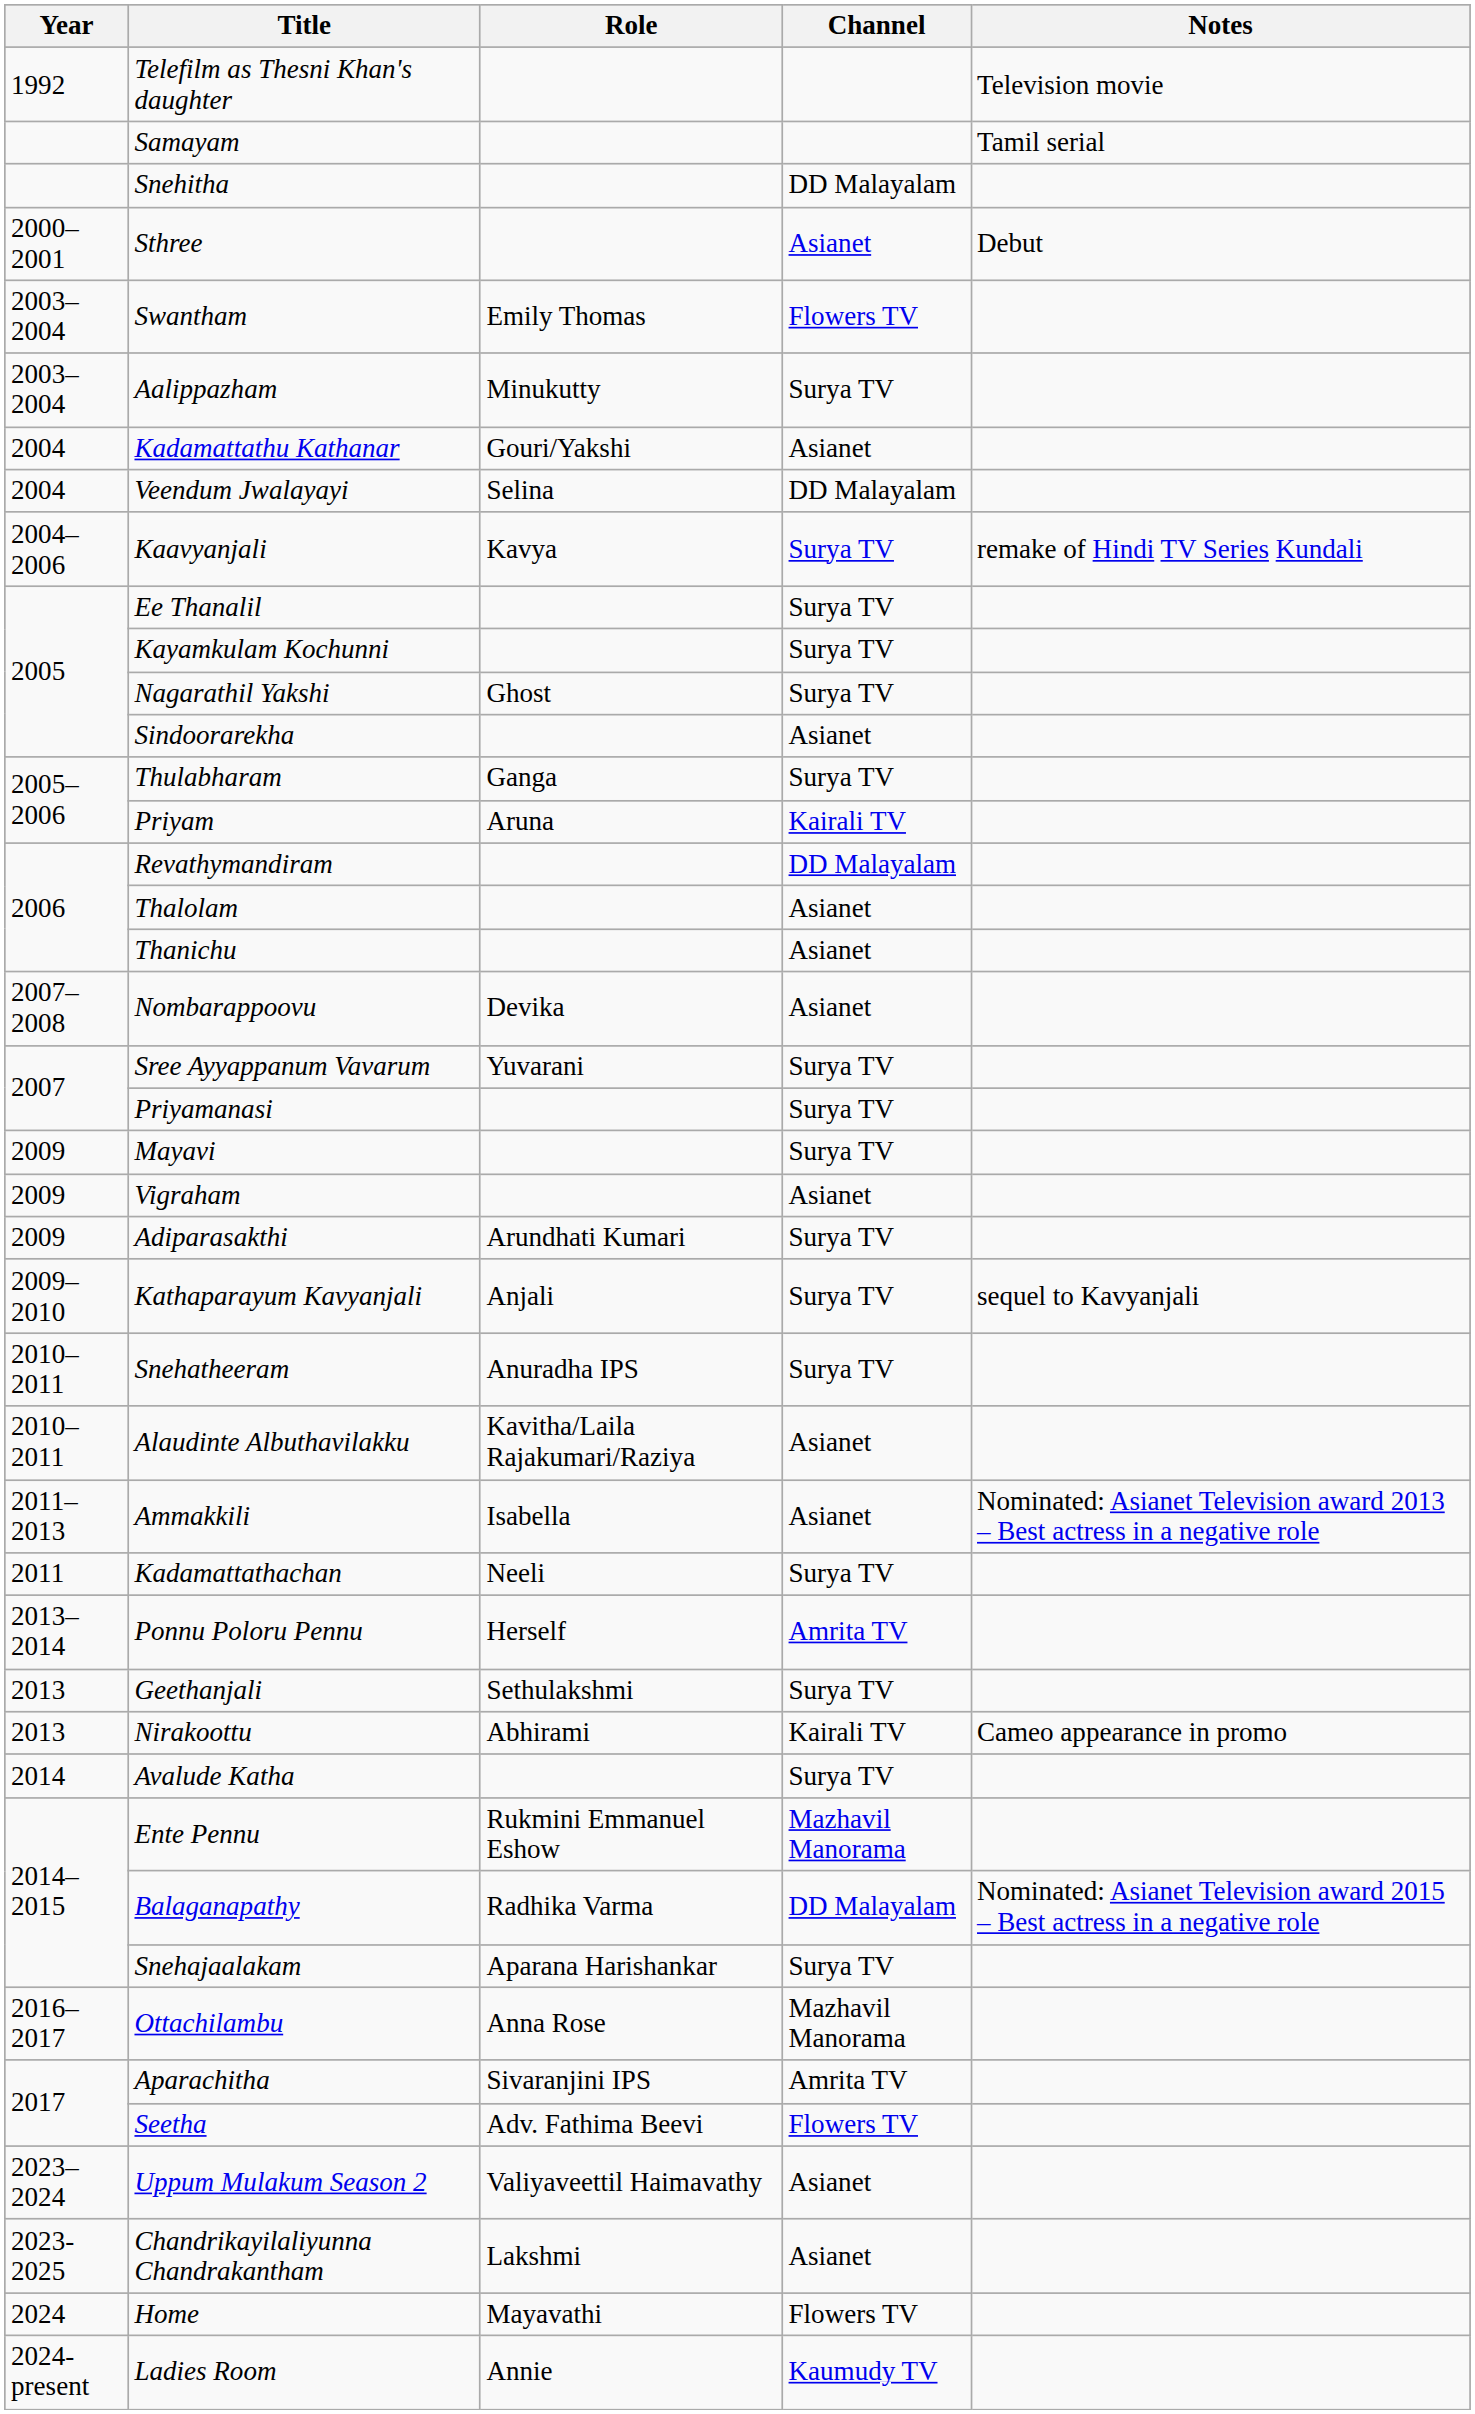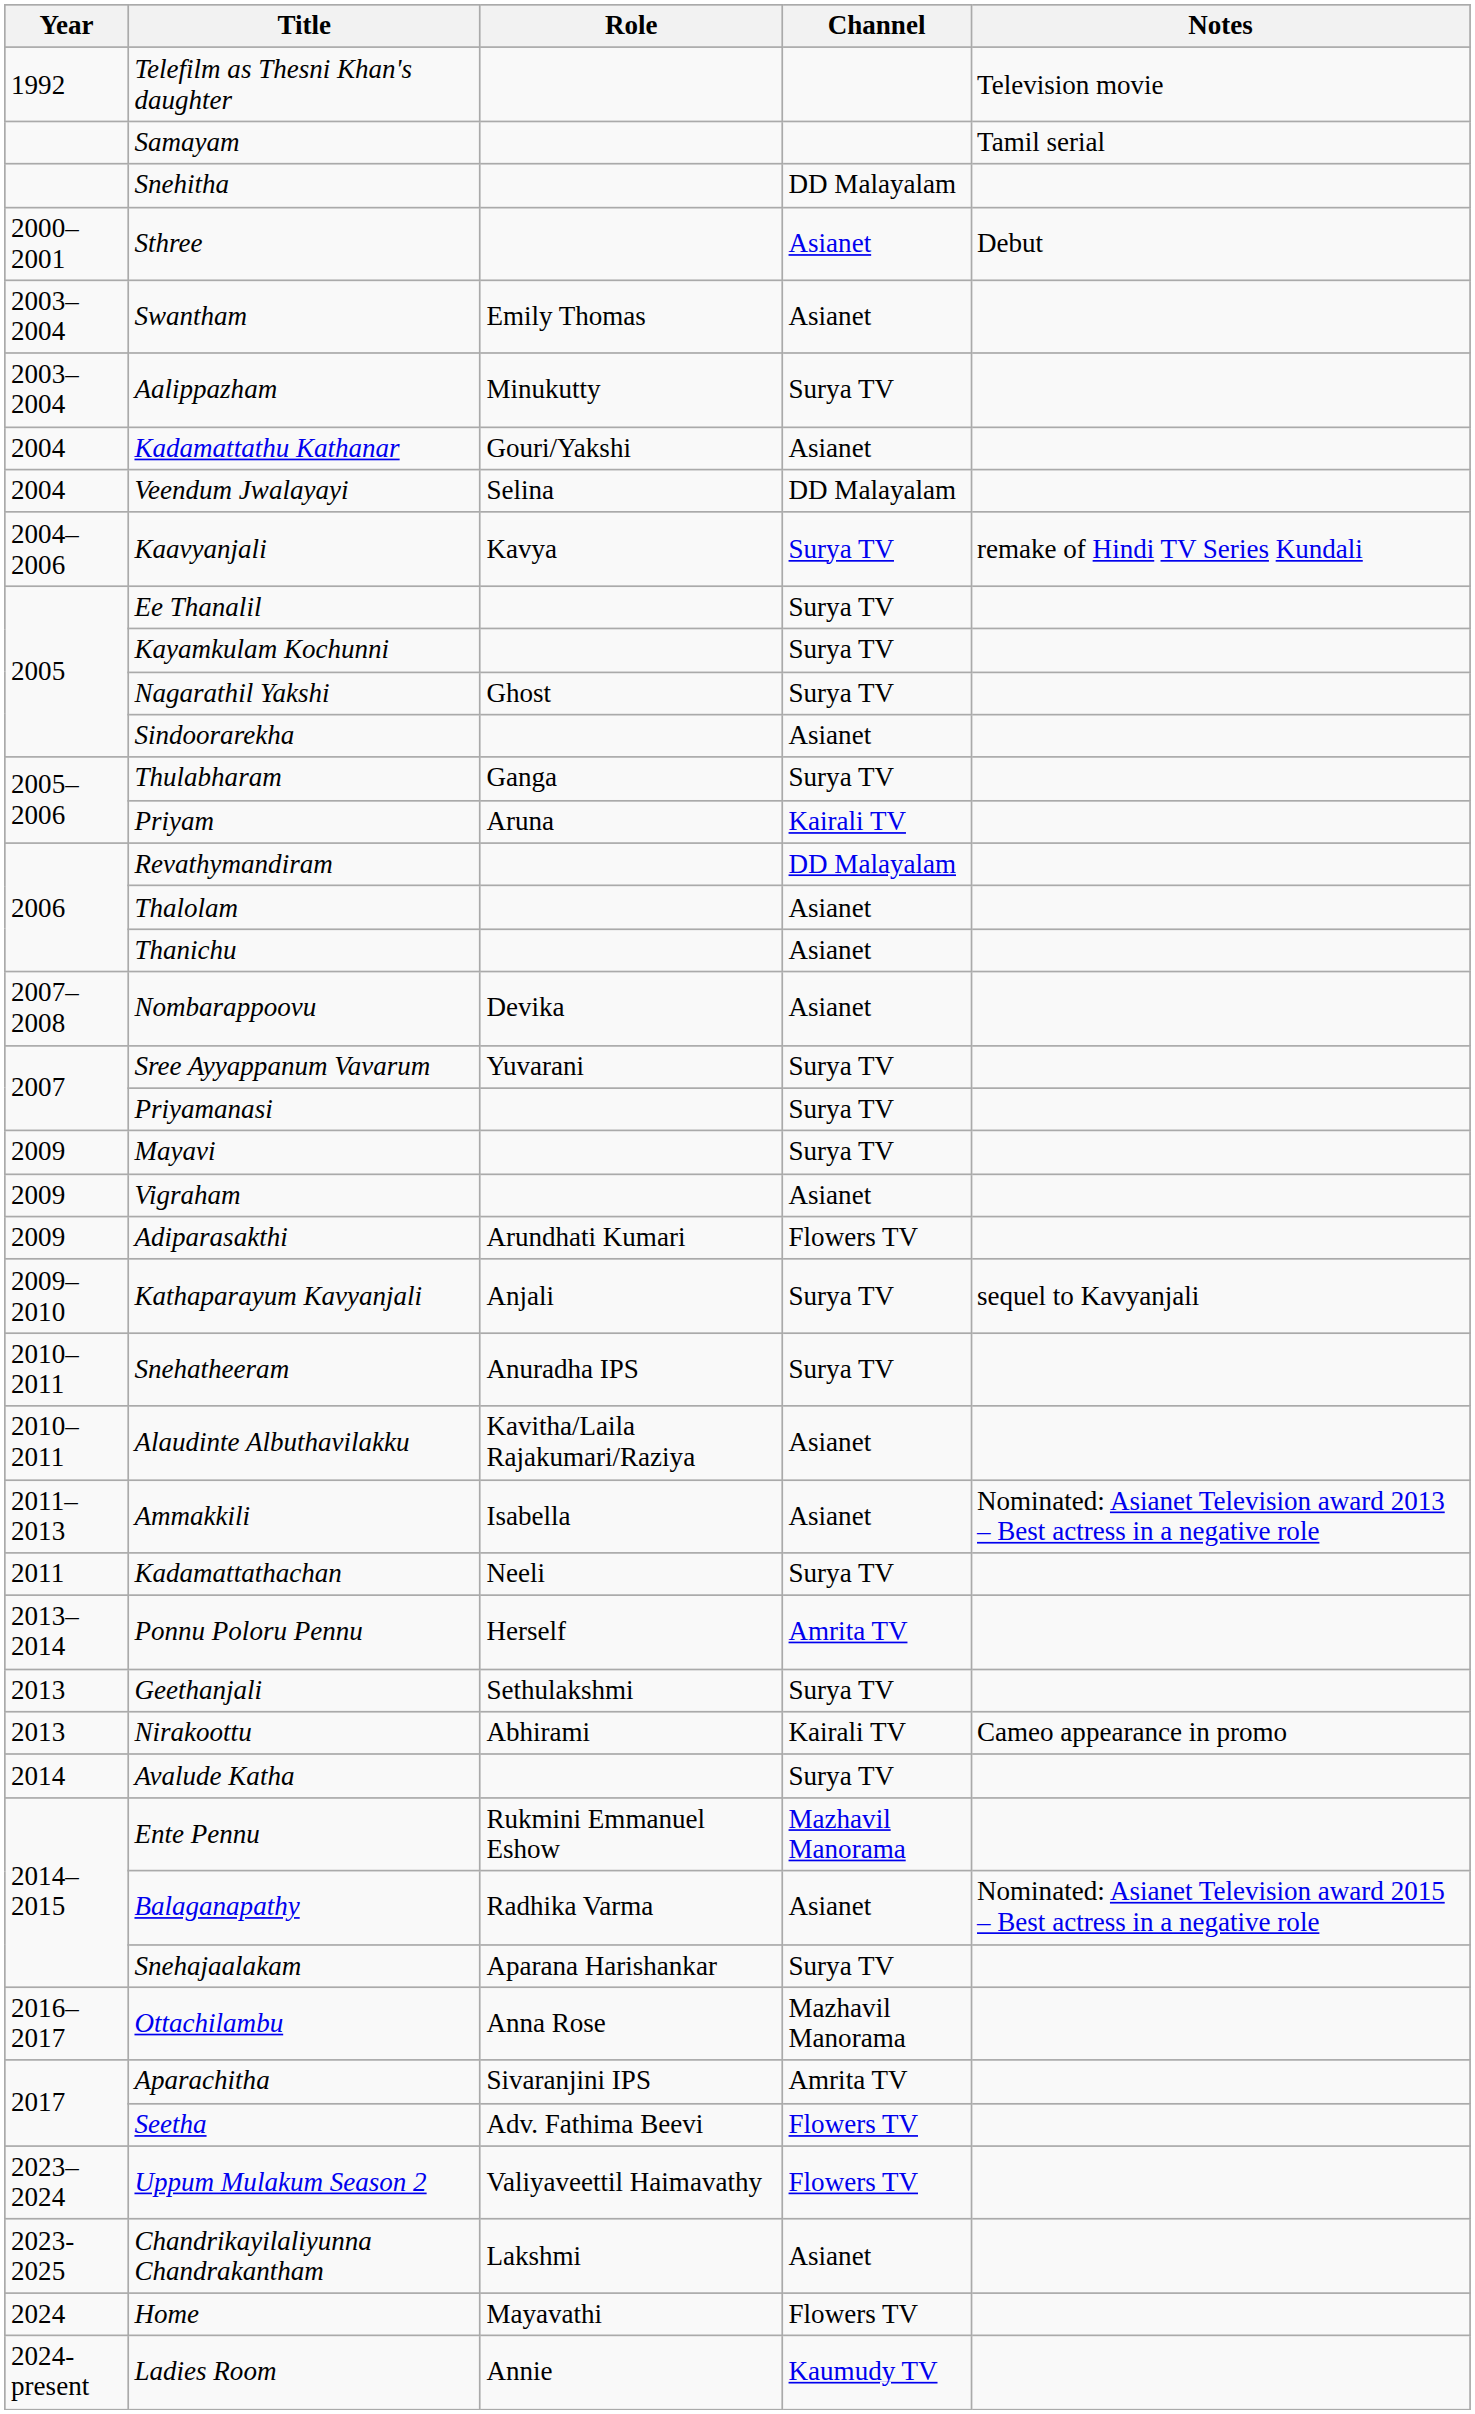 <table class="wikitable plainrowheaders sortable">
 <tr>
 <th scope="col">Year</th>
 <th scope="col">Title</th>
 <th scope="col">Role</th>
 <th scope="col">Channel</th>
 <th scope="col" class="unsortable">Notes</th>
 </tr>
 <tr>
 <td>1992</td>
 <td><em>Telefilm as Thesni Khan's daughter</em></td>
 <td></td>
 <td></td>
 <td>Television movie</td>
 </tr>
 <tr>
 <td></td>
 <td><em>Samayam</em></td>
 <td></td>
 <td></td>
 <td>Tamil serial</td>
 </tr>
 <tr>
 <td></td>
 <td><em>Snehitha</em></td>
 <td></td>
 <td>DD Malayalam</td>
 <td></td>
 </tr>
 <tr>
 <td>2000–2001</td>
 <td><em>Sthree</em></td>
 <td></td>
 <td><a href='#'>Asianet</a></td>
 <td>Debut</td>
 </tr>
 <tr>
 <td>2003–2004</td>
 <td><em>Swantham</em></td>
 <td>Emily Thomas</td>
-<td><a href='#'>Flowers TV</a></td>
+<td>Asianet</td>
 <td></td>
 </tr>
 <tr>
 <td>2003–2004</td>
 <td><em>Aalippazham</em></td>
 <td>Minukutty</td>
 <td>Surya TV</td>
 <td></td>
 </tr>
 <tr>
 <td>2004</td>
 <td><em><a href='#'>Kadamattathu Kathanar</a></em></td>
 <td>Gouri/Yakshi</td>
 <td>Asianet</td>
 <td></td>
 </tr>
 <tr>
 <td>2004</td>
 <td><em>Veendum Jwalayayi</em></td>
 <td>Selina</td>
 <td>DD Malayalam</td>
 <td></td>
 </tr>
 <tr>
 <td>2004–2006</td>
 <td><em>Kaavyanjali</em></td>
 <td>Kavya</td>
 <td><a href='#'>Surya TV</a></td>
 <td>remake of <a href='#'>Hindi</a> <a href='#'>TV Series</a> <a href='#'>Kundali</a></td>
 </tr>
 <tr>
 <td rowspan=4>2005</td>
 <td><em>Ee Thanalil</em></td>
 <td></td>
 <td>Surya TV</td>
 <td></td>
 </tr>
 <tr>
 <td><em>Kayamkulam Kochunni</em></td>
 <td></td>
 <td>Surya TV</td>
 <td></td>
 </tr>
 <tr>
 <td><em>Nagarathil Yakshi</em></td>
 <td>Ghost</td>
 <td>Surya TV</td>
 <td></td>
 </tr>
 <tr>
 <td><em>Sindoorarekha</em></td>
 <td></td>
 <td>Asianet</td>
 <td></td>
 </tr>
 <tr>
 <td rowspan=2>2005–2006</td>
 <td><em>Thulabharam</em></td>
 <td>Ganga</td>
 <td>Surya TV</td>
 <td></td>
 </tr>
 <tr>
 <td><em>Priyam</em></td>
 <td>Aruna</td>
 <td><a href='#'>Kairali TV</a></td>
 <td></td>
 </tr>
 <tr>
 <td rowspan=3>2006</td>
 <td><em>Revathymandiram</em></td>
 <td></td>
 <td><a href='#'>DD Malayalam</a></td>
 <td></td>
 </tr>
 <tr>
 <td><em>Thalolam</em></td>
 <td></td>
 <td>Asianet</td>
 <td></td>
 </tr>
 <tr>
 <td><em>Thanichu</em></td>
 <td></td>
 <td>Asianet</td>
 </tr>
 <tr>
 <td>2007–2008</td>
 <td><em>Nombarappoovu</em></td>
 <td>Devika</td>
 <td>Asianet</td>
 <td></td>
 </tr>
 <tr>
 <td rowspan=2>2007</td>
 <td><em>Sree Ayyappanum Vavarum</em></td>
 <td>Yuvarani</td>
 <td>Surya TV</td>
 <td></td>
 </tr>
 <tr>
 <td><em>Priyamanasi</em></td>
 <td></td>
 <td>Surya TV</td>
 <td></td>
 </tr>
 <tr>
 <td>2009</td>
 <td><em>Mayavi</em></td>
 <td></td>
 <td>Surya TV</td>
 <td></td>
 </tr>
 <tr>
 <td>2009</td>
 <td><em>Vigraham</em></td>
 <td></td>
 <td>Asianet</td>
 <td></td>
 </tr>
 <tr>
 <td>2009</td>
 <td><em>Adiparasakthi</em></td>
 <td>Arundhati Kumari</td>
-<td>Surya TV</td>
+<td>Flowers TV</td>
 <td></td>
 </tr>
 <tr>
 <td>2009–2010</td>
 <td><em>Kathaparayum Kavyanjali</em></td>
 <td>Anjali</td>
 <td>Surya TV</td>
 <td>sequel to Kavyanjali</td>
 </tr>
 <tr>
 <td>2010–2011</td>
 <td><em>Snehatheeram</em></td>
 <td>Anuradha IPS</td>
 <td>Surya TV</td>
 <td></td>
 </tr>
 <tr>
 <td>2010–2011</td>
 <td><em>Alaudinte Albuthavilakku</em></td>
 <td>Kavitha/Laila Rajakumari/Raziya</td>
 <td>Asianet</td>
 <td></td>
 </tr>
 <tr>
 <td>2011–2013</td>
 <td><em>Ammakkili</em></td>
 <td>Isabella</td>
 <td>Asianet</td>
 <td>Nominated: <a href='#'>Asianet Television award 2013 – Best actress in a negative role</a></td>
 </tr>
 <tr>
 <td>2011</td>
 <td><em>Kadamattathachan</em></td>
 <td>Neeli</td>
 <td>Surya TV</td>
 <td></td>
 </tr>
 <tr>
 <td>2013–2014</td>
 <td><em>Ponnu Poloru Pennu</em></td>
 <td>Herself</td>
 <td><a href='#'>Amrita TV</a></td>
 <td></td>
 </tr>
 <tr>
 <td>2013</td>
 <td><em>Geethanjali</em></td>
 <td>Sethulakshmi</td>
 <td>Surya TV</td>
 <td></td>
 </tr>
 <tr>
 <td>2013</td>
 <td><em>Nirakoottu</em></td>
 <td>Abhirami</td>
 <td>Kairali TV</td>
 <td>Cameo appearance in promo</td>
 </tr>
 <tr>
 <td>2014</td>
 <td><em>Avalude Katha</em></td>
 <td></td>
 <td>Surya TV</td>
 <td></td>
 </tr>
 <tr>
 <td rowspan=3>2014–2015</td>
 <td><em>Ente Pennu</em></td>
 <td>Rukmini Emmanuel Eshow</td>
 <td><a href='#'>Mazhavil Manorama</a></td>
 <td></td>
 </tr>
 <tr>
 <td><em><a href='#'>Balaganapathy</a></em></td>
 <td>Radhika Varma</td>
-<td><a href='#'>DD Malayalam</a></td>
+<td>Asianet</td>
 <td>Nominated: <a href='#'>Asianet Television award 2015 – Best actress in a negative role</a></td>
 </tr>
 <tr>
 <td><em>Snehajaalakam</em></td>
 <td>Aparana Harishankar</td>
 <td>Surya TV</td>
 <td></td>
 </tr>
 <tr>
 <td>2016–2017</td>
 <td><em><a href='#'>Ottachilambu</a></em></td>
 <td>Anna Rose</td>
 <td>Mazhavil Manorama</td>
 <td></td>
 </tr>
 <tr>
 <td Rowspan=2>2017</td>
 <td><em>Aparachitha</em></td>
 <td>Sivaranjini IPS</td>
 <td>Amrita TV</td>
 <td></td>
 </tr>
 <tr>
 <td><em> <a href='#'>Seetha</a></em></td>
 <td>Adv. Fathima Beevi</td>
 <td><a href='#'>Flowers TV</a></td>
 <td></td>
 </tr>
 <tr>
 <td>2023–2024</td>
 <td><em><a href='#'>Uppum Mulakum Season 2</a></em></td>
 <td>Valiyaveettil Haimavathy</td>
-<td>Asianet</td>
+<td><a href='#'>Flowers TV</a></td>
 <td></td>
 </tr>
 <tr>
 <td>2023-2025</td>
 <td><em>Chandrikayilaliyunna Chandrakantham</em></td>
 <td>Lakshmi</td>
 <td>Asianet</td>
 <td></td>
 </tr>
 <tr>
 <td>2024</td>
 <td><em>Home</em></td>
 <td>Mayavathi</td>
 <td>Flowers TV</td>
 <td></td>
 </tr>
 <tr>
 <td>2024-present</td>
 <td><em>Ladies Room</em></td>
 <td>Annie</td>
 <td><a href='#'>Kaumudy TV</a></td>
 <td></td>
 </tr>
 </table>
